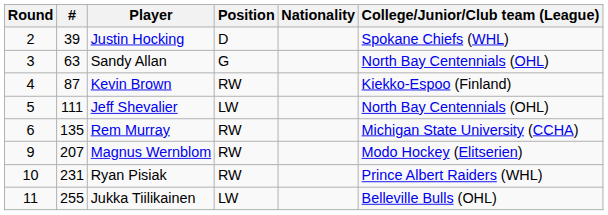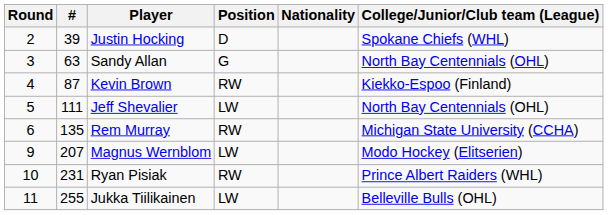 <table class="wikitable">
 <tr>
 <th bgcolor="#DDDDFF">Round</th>
 <th bgcolor="#DDDDFF">#</th>
 <th bgcolor="#DDDDFF">Player</th>
 <th bgcolor="#DDDDFF">Position</th>
 <th bgcolor="#DDDDFF">Nationality</th>
 <th bgcolor="#DDDDFF">College/Junior/Club team (League)</th>
 </tr>
 <tr>
 <td align=center>2</td>
 <td align=center>39</td>
 <td><a href='#'>Justin Hocking</a></td>
 <td>D</td>
 <td></td>
 <td><a href='#'>Spokane Chiefs</a> (<a href='#'>WHL</a>)</td>
 </tr>
 <tr>
 <td align=center>3</td>
 <td align=center>63</td>
 <td>Sandy Allan</td>
 <td>G</td>
 <td></td>
 <td><a href='#'>North Bay Centennials</a> (<a href='#'>OHL</a>)</td>
 </tr>
 <tr>
 <td align=center>4</td>
 <td align=center>87</td>
 <td><a href='#'>Kevin Brown</a></td>
 <td>RW</td>
 <td></td>
 <td><a href='#'>Kiekko-Espoo</a> (Finland)</td>
 </tr>
 <tr>
 <td align=center>5</td>
 <td align=center>111</td>
 <td><a href='#'>Jeff Shevalier</a></td>
 <td>LW</td>
 <td></td>
 <td><a href='#'>North Bay Centennials</a> (OHL)</td>
 </tr>
 <tr>
 <td align=center>6</td>
 <td align=center>135</td>
 <td><a href='#'>Rem Murray</a></td>
 <td>RW</td>
 <td></td>
 <td><a href='#'>Michigan State University</a> (<a href='#'>CCHA</a>)</td>
 </tr>
 <tr>
 <td align=center>9</td>
 <td align=center>207</td>
 <td><a href='#'>Magnus Wernblom</a></td>
-<td>RW</td>
+<td>LW</td>
 <td></td>
 <td><a href='#'>Modo Hockey</a> (<a href='#'>Elitserien</a>)</td>
 </tr>
 <tr>
 <td align=center>10</td>
 <td align=center>231</td>
 <td>Ryan Pisiak</td>
 <td>RW</td>
 <td></td>
 <td><a href='#'>Prince Albert Raiders</a> (WHL)</td>
 </tr>
 <tr>
 <td align=center>11</td>
 <td align=center>255</td>
 <td>Jukka Tiilikainen</td>
 <td>LW</td>
 <td></td>
 <td><a href='#'>Belleville Bulls</a> (OHL)</td>
 </tr>
 </table>
